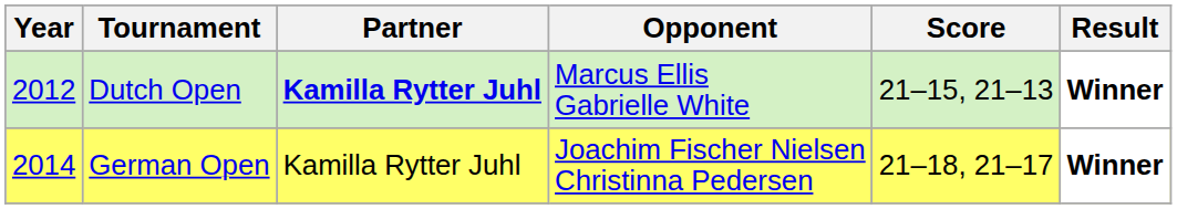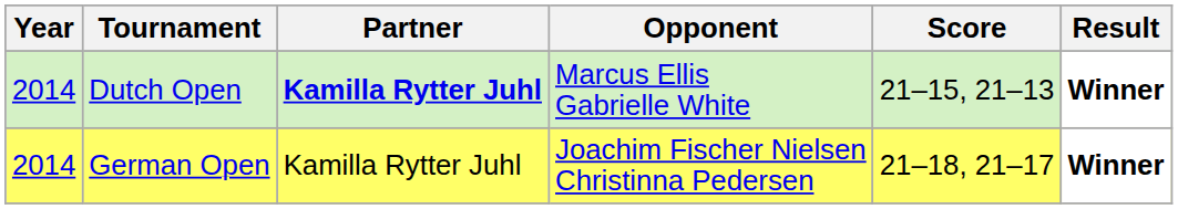 <table class="sortable wikitable" style="font-size: 90%;">
 <tr>
 <th>Year</th>
 <th>Tournament</th>
 <th>Partner</th>
 <th>Opponent</th>
 <th>Score</th>
 <th>Result</th>
 </tr>
 <tr style="background:#D4F1C5">
-<td align="center"><a href='#'>2012</a></td>
+<td align="center"><a href='#'>2014</a></td>
 <td align="left"><a href='#'>Dutch Open</a></td>
 <td align="left"><strong> <a href='#'>Kamilla Rytter Juhl</a></strong></td>
 <td align="left"> <a href='#'>Marcus Ellis</a> <br>  <a href='#'>Gabrielle White</a></td>
 <td align="left">21–15, 21–13</td>
 <td style="text-align:left; background:white"> <strong>Winner</strong></td>
 </tr>
 <tr style="background:#FFFF67">
 <td align="center"><a href='#'>2014</a></td>
 <td align="left"><a href='#'>German Open</a></td>
 <td align="left"> Kamilla Rytter Juhl</td>
 <td align="left"> <a href='#'>Joachim Fischer Nielsen</a> <br>  <a href='#'>Christinna Pedersen</a></td>
 <td align="left">21–18, 21–17</td>
 <td style="text-align:left; background:white"> <strong>Winner</strong></td>
 </tr>
 </table>
